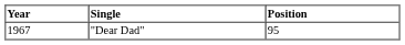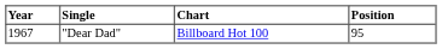 <table border="1" cellspacing="0" cellpadding="2" style="width:550px;">
 <tr>
 <th align="left">Year</th>
 <th align="left">Single</th>
+<th align="left">Chart</th>
 <th align="left">Position</th>
 </tr>
 <tr>
 <td align="left">1967</td>
 <td align="left">"Dear Dad"</td>
+<td align="left"><a href='#'>Billboard Hot 100</a></td>
 <td align="left">95</td>
 </tr>
 </table>
